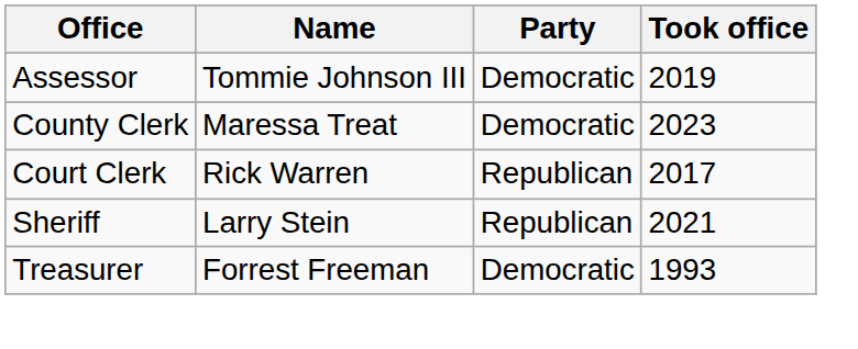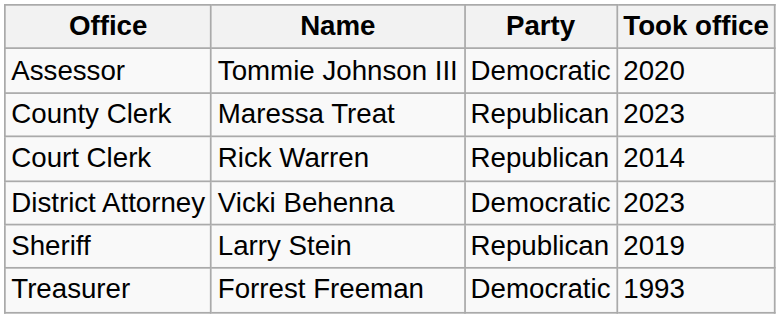 <table class="wikitable sortable">
 <tr>
 <th>Office</th>
 <th>Name</th>
 <th>Party</th>
 <th>Took office</th>
 </tr>
 <tr>
 <td>Assessor</td>
 <td>Tommie Johnson III</td>
 <td>Democratic</td>
-<td>2019</td>
+<td>2020</td>
 </tr>
 <tr>
 <td>County Clerk</td>
 <td>Maressa Treat</td>
-<td>Democratic</td>
+<td>Republican</td>
 <td>2023</td>
 </tr>
 <tr>
 <td>Court Clerk</td>
 <td>Rick Warren</td>
 <td>Republican</td>
-<td>2017</td>
+<td>2014</td>
+</tr>
+<tr>
+<td>District Attorney</td>
+<td>Vicki Behenna</td>
+<td>Democratic</td>
+<td>2023</td>
 </tr>
 <tr>
 <td>Sheriff</td>
 <td>Larry Stein</td>
 <td>Republican</td>
-<td>2021</td>
+<td>2019</td>
 </tr>
 <tr>
 <td>Treasurer</td>
 <td>Forrest Freeman</td>
 <td>Democratic</td>
 <td>1993</td>
 </tr>
 </table>
